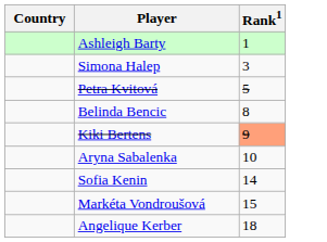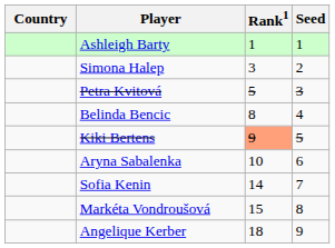 <table class="sortable wikitable">
 <tr>
 <th width=70>Country</th>
 <th width=175>Player</th>
 <th>Rank<sup>1</sup></th>
+<th>Seed</th>
 </tr>
 <tr style="background:#cfc;">
 <td></td>
 <td><a href='#'>Ashleigh Barty</a></td>
+<td>1</td>
 <td>1</td>
 </tr>
 <tr>
 <td></td>
 <td><a href='#'>Simona Halep</a></td>
 <td>3</td>
+<td>2</td>
 </tr>
 <tr>
 <td><s></s></td>
 <td><s><a href='#'>Petra Kvitová</a></s></td>
 <td><s>5</s></td>
+<td><s>3</s></td>
 </tr>
 <tr>
 <td></td>
 <td><a href='#'>Belinda Bencic</a></td>
 <td>8</td>
+<td>4</td>
 </tr>
 <tr>
 <td><s></s></td>
 <td><s><a href='#'>Kiki Bertens</a></s></td>
 <td style="background: lightsalmon;"><s>9</s></td>
+<td><s>5</s></td>
 </tr>
 <tr>
 <td></td>
 <td><a href='#'>Aryna Sabalenka</a></td>
 <td>10</td>
+<td>6</td>
 </tr>
 <tr>
 <td></td>
 <td><a href='#'>Sofia Kenin</a></td>
 <td>14</td>
+<td>7</td>
 </tr>
 <tr>
 <td></td>
 <td><a href='#'>Markéta Vondroušová</a></td>
 <td>15</td>
+<td>8</td>
 </tr>
 <tr>
 <td></td>
 <td><a href='#'>Angelique Kerber</a></td>
 <td>18</td>
+<td>9</td>
 </tr>
 </table>
